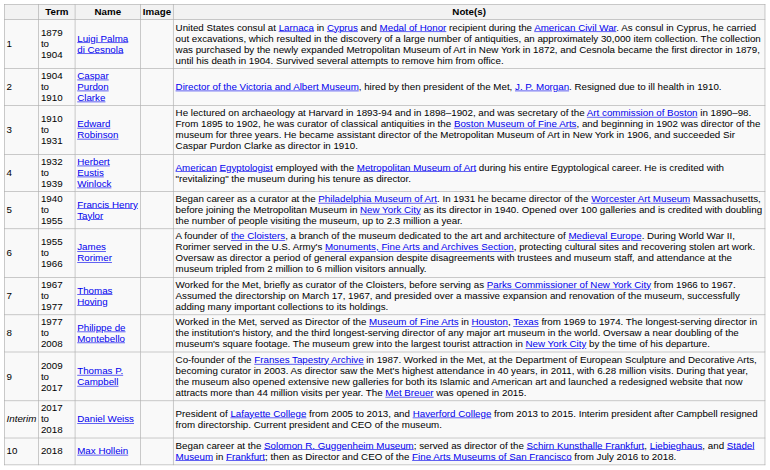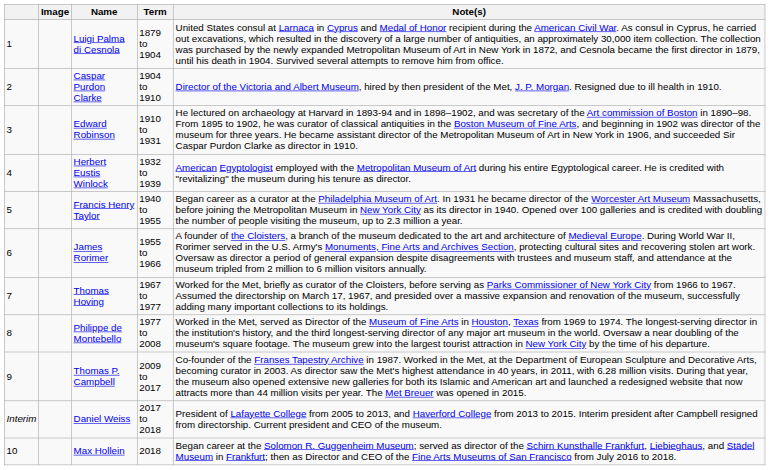 <table class="wikitable">
 <tr>
 <th></th>
+<th>Image</th>
+<th>Name</th>
 <th>Term</th>
-<th>Name</th>
-<th>Image</th>
 <th>Note(s)</th>
 </tr>
 <tr>
 <td>1</td>
+<td></td>
+<td><a href='#'>Luigi Palma di Cesnola</a></td>
 <td>1879 to 1904</td>
-<td><a href='#'>Luigi Palma di Cesnola</a></td>
-<td></td>
 <td>United States consul at <a href='#'>Larnaca</a> in <a href='#'>Cyprus</a> and <a href='#'>Medal of Honor</a> recipient during the <a href='#'>American Civil War</a>. As consul in Cyprus, he carried out excavations, which resulted in the discovery of a large number of antiquities, an approximately 30,000 item collection. The collection was purchased by the newly expanded Metropolitan Museum of Art in New York in 1872, and Cesnola became the first director in 1879, until his death in 1904. Survived several attempts to remove him from office.</td>
 </tr>
 <tr>
 <td>2</td>
+<td></td>
+<td><a href='#'>Caspar Purdon Clarke</a></td>
 <td>1904 to 1910</td>
-<td><a href='#'>Caspar Purdon Clarke</a></td>
-<td></td>
 <td><a href='#'>Director of the Victoria and Albert Museum</a>, hired by then president of the Met, <a href='#'>J. P. Morgan</a>. Resigned due to ill health in 1910.</td>
 </tr>
 <tr>
 <td>3</td>
+<td></td>
+<td><a href='#'>Edward Robinson</a></td>
 <td>1910 to 1931</td>
-<td><a href='#'>Edward Robinson</a></td>
-<td></td>
 <td>He lectured on archaeology at Harvard in 1893-94 and in 1898–1902, and was secretary of the <a href='#'>Art commission of Boston</a> in 1890–98. From 1895 to 1902, he was curator of classical antiquities in the <a href='#'>Boston Museum of Fine Arts</a>, and beginning in 1902 was director of the museum for three years. He became assistant director of the Metropolitan Museum of Art in New York in 1906, and succeeded Sir Caspar Purdon Clarke as director in 1910.</td>
 </tr>
 <tr>
 <td>4</td>
+<td></td>
+<td><a href='#'>Herbert Eustis Winlock</a></td>
 <td>1932 to 1939</td>
-<td><a href='#'>Herbert Eustis Winlock</a></td>
-<td></td>
 <td><a href='#'>American</a> <a href='#'>Egyptologist</a> employed with the <a href='#'>Metropolitan Museum of Art</a> during his entire Egyptological career. He is credited with "revitalizing" the museum during his tenure as director.</td>
 </tr>
 <tr>
 <td>5</td>
+<td></td>
+<td><a href='#'>Francis Henry Taylor</a></td>
 <td>1940 to 1955</td>
-<td><a href='#'>Francis Henry Taylor</a></td>
-<td></td>
 <td>Began career as a curator at the <a href='#'>Philadelphia Museum of Art</a>. In 1931 he became director of the <a href='#'>Worcester Art Museum</a> Massachusetts, before joining the Metropolitan Museum in <a href='#'>New York City</a> as its director in 1940. Opened over 100 galleries and is credited with doubling the number of people visiting the museum, up to 2.3 million a year.</td>
 </tr>
 <tr>
 <td>6</td>
+<td></td>
+<td><a href='#'>James Rorimer</a></td>
 <td>1955 to 1966</td>
-<td><a href='#'>James Rorimer</a></td>
-<td></td>
 <td>A founder of <a href='#'>the Cloisters</a>, a branch of the museum dedicated to the art and architecture of <a href='#'>Medieval Europe</a>. During World War II, Rorimer served in the U.S. Army's <a href='#'>Monuments, Fine Arts and Archives Section</a>, protecting cultural sites and recovering stolen art work. Oversaw as director a period of general expansion despite disagreements with trustees and museum staff<em>,</em> and attendance at the museum tripled from 2 million to 6 million visitors annually.</td>
 </tr>
 <tr>
 <td>7</td>
+<td></td>
+<td><a href='#'>Thomas Hoving</a></td>
 <td>1967 to 1977</td>
-<td><a href='#'>Thomas Hoving</a></td>
-<td></td>
 <td>Worked for the Met, briefly as curator of the Cloisters, before serving as <a href='#'>Parks Commissioner of New York City</a> from 1966 to 1967. Assumed the directorship on March 17, 1967, and presided over a massive expansion and renovation of the museum, successfully adding many important collections to its holdings.</td>
 </tr>
 <tr>
 <td>8</td>
+<td></td>
+<td><a href='#'>Philippe de Montebello</a></td>
 <td>1977 to 2008</td>
-<td><a href='#'>Philippe de Montebello</a></td>
-<td></td>
 <td>Worked in the Met, served as Director of the <a href='#'>Museum of Fine Arts</a> in <a href='#'>Houston</a>, <a href='#'>Texas</a> from 1969 to 1974. The longest-serving director in the institution's history, and the third longest-serving director of any major art museum in the world. Oversaw a near doubling of the museum's square footage. The museum grew into the largest tourist attraction in <a href='#'>New York City</a> by the time of his departure.</td>
 </tr>
 <tr>
 <td>9</td>
+<td></td>
+<td><a href='#'>Thomas P. Campbell</a></td>
 <td>2009 to 2017</td>
-<td><a href='#'>Thomas P. Campbell</a></td>
-<td></td>
 <td>Co-founder of the <a href='#'>Franses Tapestry Archive</a> in 1987. Worked in the Met, at the Department of European Sculpture and Decorative Arts, becoming curator in 2003. As director saw the Met's highest attendance in 40 years, in 2011, with 6.28 million visits. During that year, the museum also opened extensive new galleries for both its Islamic and American art and launched a redesigned website that now attracts more than 44 million visits per year. The <a href='#'>Met Breuer</a> was opened in 2015.</td>
 </tr>
 <tr>
 <td><em>Interim</em></td>
+<td></td>
+<td><a href='#'>Daniel Weiss</a></td>
 <td>2017 to 2018</td>
-<td><a href='#'>Daniel Weiss</a></td>
-<td></td>
 <td>President of <a href='#'>Lafayette College</a> from 2005 to 2013, and <a href='#'>Haverford College</a> from 2013 to 2015. Interim president after Campbell resigned from directorship. Current president and CEO of the museum.</td>
 </tr>
 <tr>
 <td>10</td>
+<td></td>
+<td><a href='#'>Max Hollein</a></td>
 <td>2018</td>
-<td><a href='#'>Max Hollein</a></td>
-<td></td>
 <td>Began career at the <a href='#'>Solomon R. Guggenheim Museum</a>; served as director of the <a href='#'>Schirn Kunsthalle Frankfurt</a>, <a href='#'>Liebieghaus</a>, and <a href='#'>Städel Museum</a> in <a href='#'>Frankfurt</a>; then as Director and CEO of the <a href='#'>Fine Arts Museums of San Francisco</a> from July 2016 to 2018.</td>
 </tr>
 </table>
